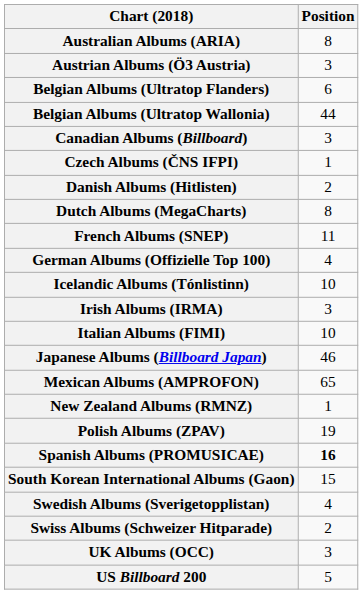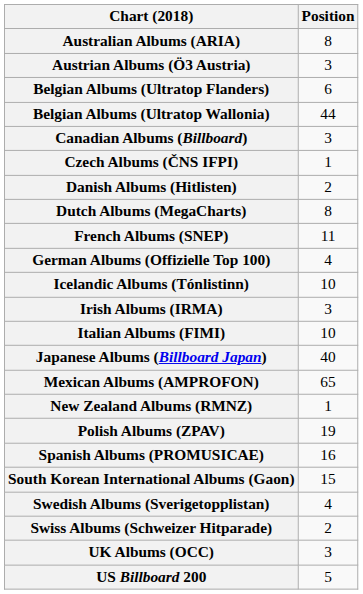 <table class="wikitable sortable plainrowheaders" style="text-align:center">
 <tr>
 <th scope="col">Chart (2018)</th>
 <th scope="col">Position</th>
 </tr>
 <tr>
 <th scope="row">Australian Albums (ARIA)</th>
 <td>8</td>
 </tr>
 <tr>
 <th scope="row">Austrian Albums (Ö3 Austria)</th>
 <td>3</td>
 </tr>
 <tr>
 <th scope="row">Belgian Albums (Ultratop Flanders)</th>
 <td>6</td>
 </tr>
 <tr>
 <th scope="row">Belgian Albums (Ultratop Wallonia)</th>
 <td>44</td>
 </tr>
 <tr>
 <th scope="row">Canadian Albums (<em>Billboard</em>)</th>
 <td>3</td>
 </tr>
 <tr>
 <th scope="row">Czech Albums (ČNS IFPI)</th>
 <td>1</td>
 </tr>
 <tr>
 <th scope="row">Danish Albums (Hitlisten)</th>
 <td>2</td>
 </tr>
 <tr>
 <th scope="row">Dutch Albums (MegaCharts)</th>
 <td>8</td>
 </tr>
 <tr>
 <th scope="row">French Albums (SNEP)</th>
 <td>11</td>
 </tr>
 <tr>
 <th scope="row">German Albums (Offizielle Top 100)</th>
 <td>4</td>
 </tr>
 <tr>
 <th scope="row">Icelandic Albums (Tónlistinn)</th>
 <td>10</td>
 </tr>
 <tr>
 <th scope="row">Irish Albums (IRMA)</th>
 <td>3</td>
 </tr>
 <tr>
 <th scope="row">Italian Albums (FIMI)</th>
 <td>10</td>
 </tr>
 <tr>
 <th scope="row">Japanese Albums (<em><a href='#'>Billboard Japan</a></em>)</th>
-<td>46</td>
+<td>40</td>
 </tr>
 <tr>
 <th scope="row">Mexican Albums (AMPROFON)</th>
 <td>65</td>
 </tr>
 <tr>
 <th scope="row">New Zealand Albums (RMNZ)</th>
 <td>1</td>
 </tr>
 <tr>
 <th scope="row">Polish Albums (ZPAV)</th>
 <td>19</td>
 </tr>
 <tr>
 <th scope="row">Spanish Albums (PROMUSICAE)</th>
-<td><strong>16</strong></td>
+<td>16</td>
 </tr>
 <tr>
 <th scope="row">South Korean International Albums (Gaon)</th>
 <td>15</td>
 </tr>
 <tr>
 <th scope="row">Swedish Albums (Sverigetopplistan)</th>
 <td>4</td>
 </tr>
 <tr>
 <th scope="row">Swiss Albums (Schweizer Hitparade)</th>
 <td>2</td>
 </tr>
 <tr>
 <th scope="row">UK Albums (OCC)</th>
 <td>3</td>
 </tr>
 <tr>
 <th scope="row">US <em>Billboard</em> 200</th>
 <td>5</td>
 </tr>
 </table>
